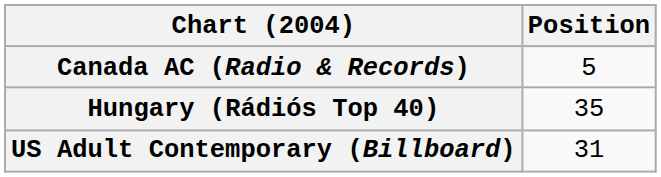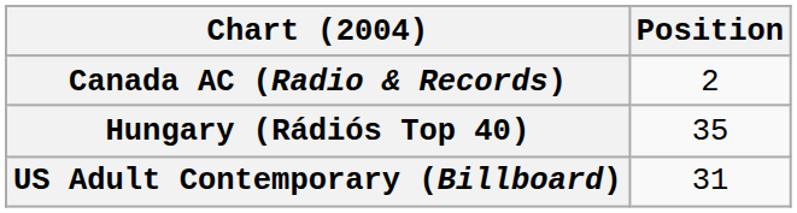 <table class="wikitable sortable plainrowheaders" style="text-align:center">
 <tr>
 <th scope="col">Chart (2004)</th>
 <th>Position</th>
 </tr>
 <tr>
 <th scope="row">Canada AC (<em>Radio & Records</em>)</th>
-<td>5</td>
+<td>2</td>
 </tr>
 <tr>
 <th scope="row">Hungary (Rádiós Top 40)</th>
 <td>35</td>
 </tr>
 <tr>
 <th scope="row">US Adult Contemporary (<em>Billboard</em>)</th>
 <td>31</td>
 </tr>
 </table>
